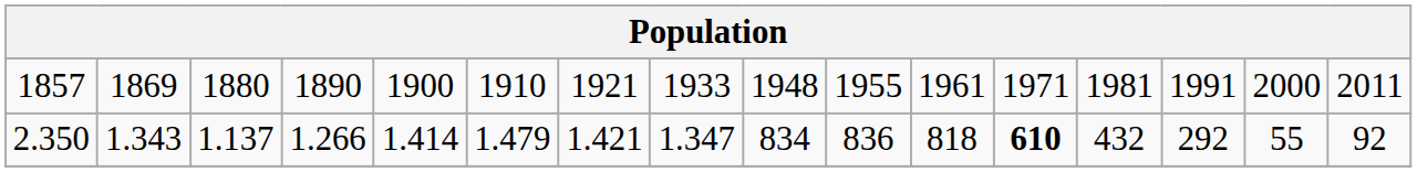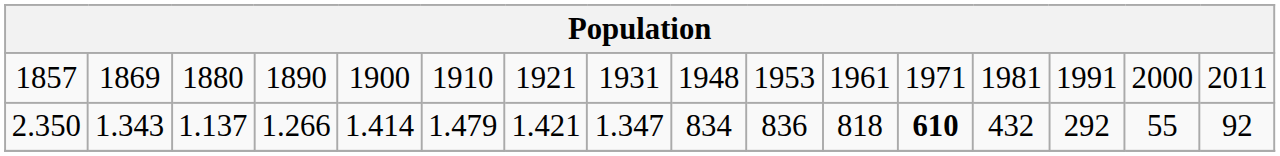 <table class="wikitable" style="margin: 0.5em auto; text-align: center;">
 <tr>
 <th colspan="16">Population</th>
 </tr>
 <tr>
 <td>1857</td>
 <td>1869</td>
 <td>1880</td>
 <td>1890</td>
 <td>1900</td>
 <td>1910</td>
 <td>1921</td>
-<td>1933</td>
+<td>1931</td>
 <td>1948</td>
-<td>1955</td>
+<td>1953</td>
 <td>1961</td>
 <td>1971</td>
 <td>1981</td>
 <td>1991</td>
 <td>2000</td>
 <td>2011</td>
 </tr>
 <tr>
 <td>2.350</td>
 <td>1.343</td>
 <td>1.137</td>
 <td>1.266</td>
 <td>1.414</td>
 <td>1.479</td>
 <td>1.421</td>
 <td>1.347</td>
 <td>834</td>
 <td>836</td>
 <td>818</td>
 <td><strong>610</strong></td>
 <td>432</td>
 <td>292</td>
 <td>55</td>
 <td>92</td>
 </tr>
 <tr>
 </tr>
 </table>
